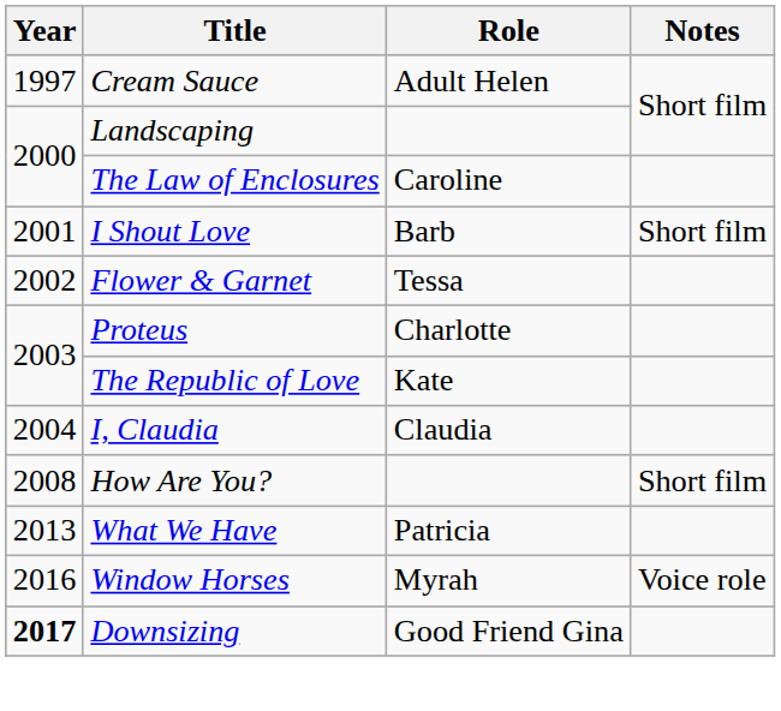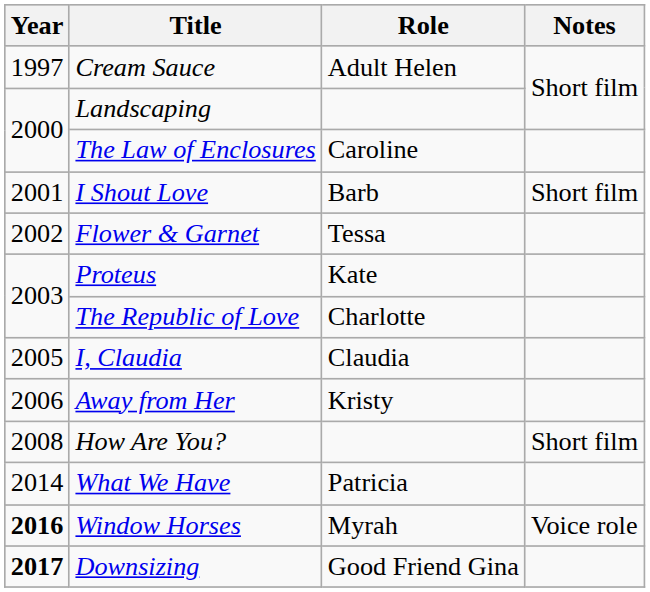 <table class="wikitable sortable">
 <tr>
 <th>Year</th>
 <th>Title</th>
 <th>Role</th>
 <th class="unsortable">Notes</th>
 </tr>
 <tr>
 <td>1997</td>
 <td><em>Cream Sauce</em></td>
 <td>Adult Helen</td>
 <td rowspan=2>Short film</td>
 </tr>
 <tr>
 <td rowspan=2>2000</td>
 <td><em>Landscaping</em></td>
 <td></td>
 </tr>
 <tr>
 <td data-sort-value="Law of Enclosures, The"><em><a href='#'>The Law of Enclosures</a></em></td>
 <td>Caroline</td>
 <td></td>
 </tr>
 <tr>
 <td>2001</td>
 <td><em><a href='#'>I Shout Love</a></em></td>
 <td>Barb</td>
 <td>Short film</td>
 </tr>
 <tr>
 <td>2002</td>
 <td><em><a href='#'>Flower & Garnet</a></em></td>
 <td>Tessa</td>
 <td></td>
 </tr>
 <tr>
 <td rowspan=2>2003</td>
 <td><em><a href='#'>Proteus</a></em></td>
+<td>Kate</td>
+<td></td>
+</tr>
+<tr>
+<td data-sort-value="Republic of Love, The"><em><a href='#'>The Republic of Love</a></em></td>
 <td>Charlotte</td>
 <td></td>
 </tr>
 <tr>
-<td data-sort-value="Republic of Love, The"><em><a href='#'>The Republic of Love</a></em></td>
-<td>Kate</td>
+<td>2005</td>
+<td><em><a href='#'>I, Claudia</a></em></td>
+<td>Claudia</td>
 <td></td>
 </tr>
 <tr>
-<td>2004</td>
-<td><em><a href='#'>I, Claudia</a></em></td>
-<td>Claudia</td>
+<td>2006</td>
+<td><em><a href='#'>Away from Her</a></em></td>
+<td>Kristy</td>
 <td></td>
 </tr>
 <tr>
 <td>2008</td>
 <td><em>How Are You?</em></td>
 <td></td>
 <td>Short film</td>
 </tr>
 <tr>
-<td>2013</td>
+<td>2014</td>
 <td><em><a href='#'>What We Have</a></em></td>
 <td>Patricia</td>
 <td></td>
 </tr>
 <tr>
-<td>2016</td>
+<td><strong>2016</strong></td>
 <td><em><a href='#'>Window Horses</a></em></td>
 <td>Myrah</td>
 <td>Voice role</td>
 </tr>
 <tr>
 <td><strong>2017</strong></td>
 <td><em><a href='#'>Downsizing</a></em></td>
 <td>Good Friend Gina</td>
 <td></td>
 </tr>
 </table>
